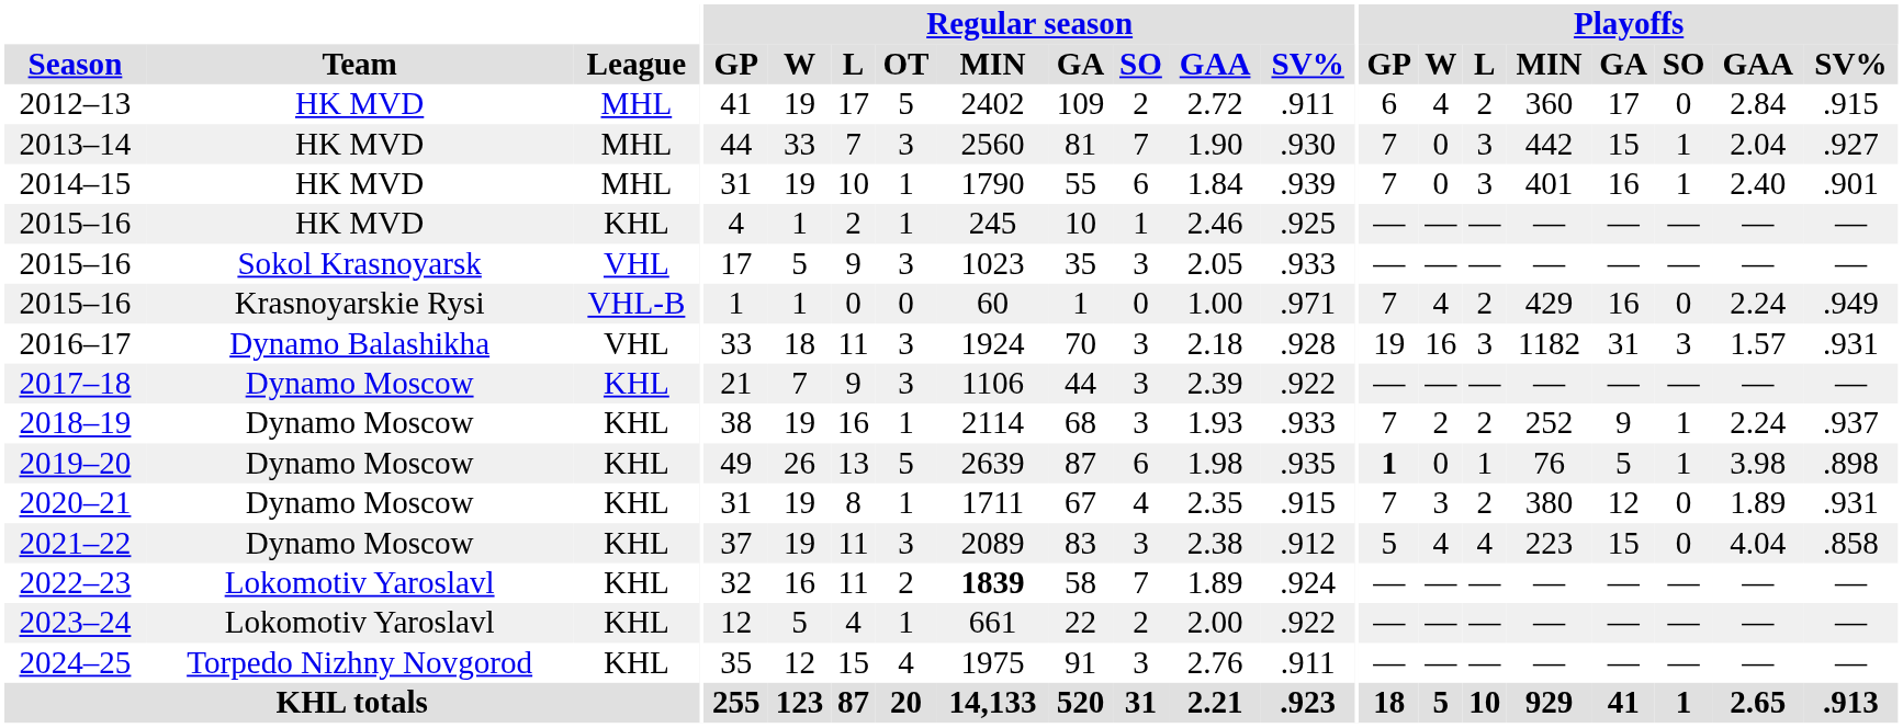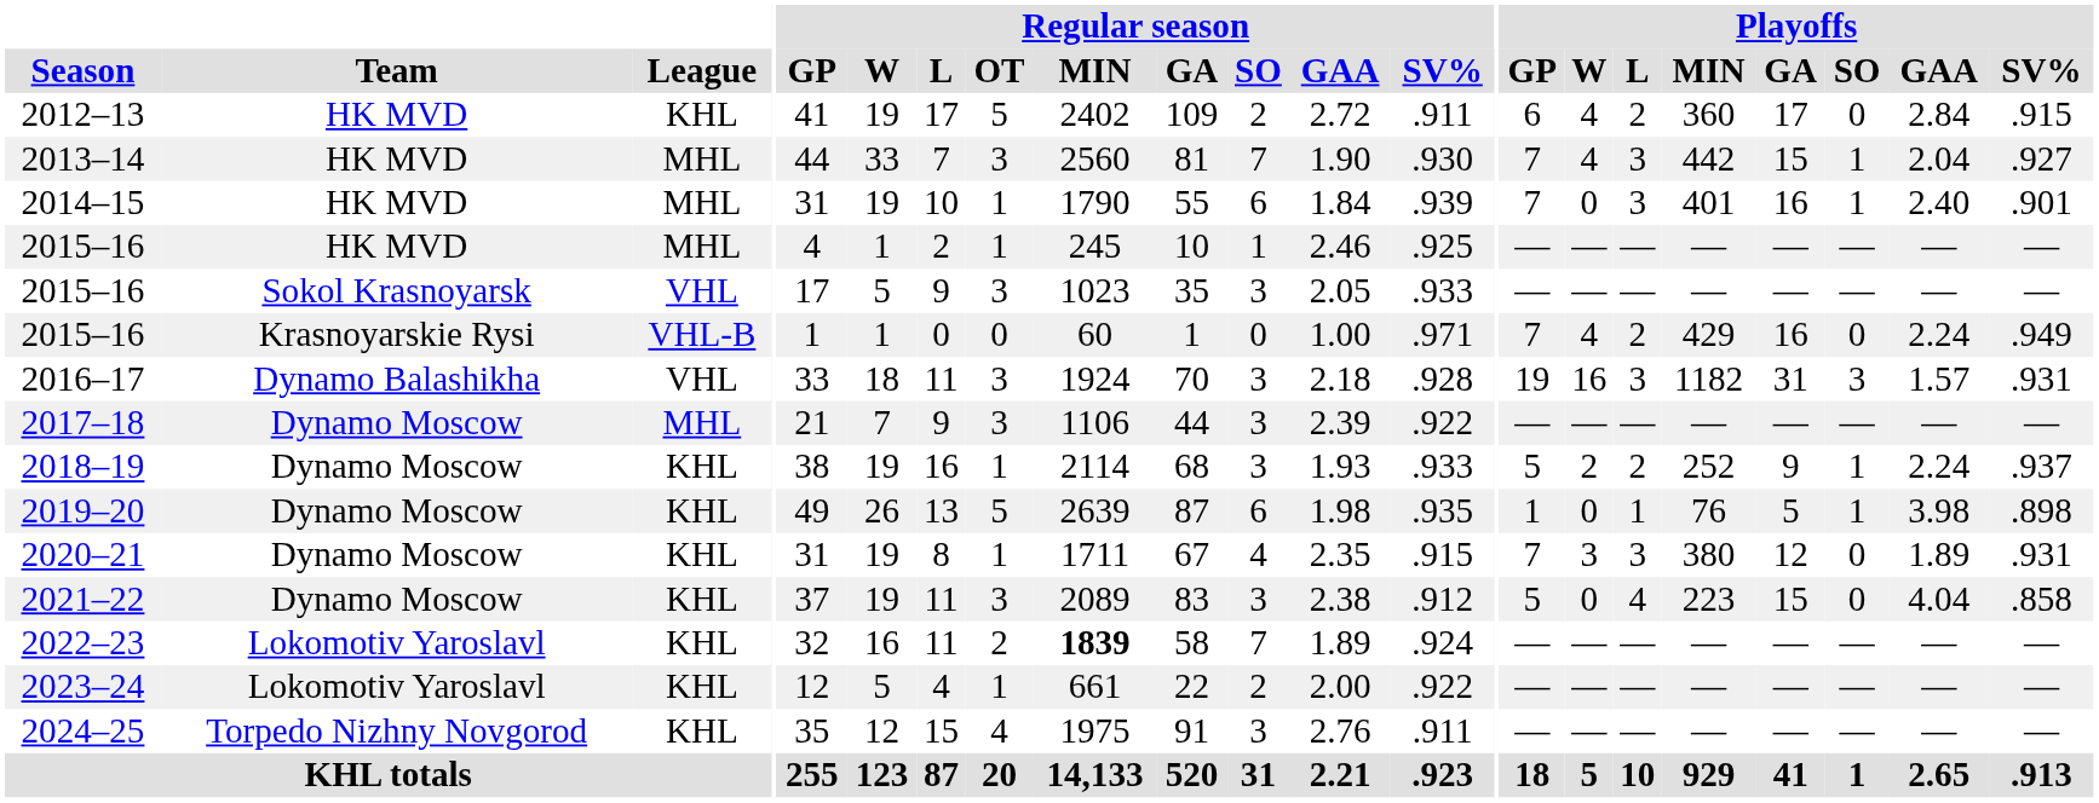 <table border="0" cellpadding="1" cellspacing="0" style="text-align:center; width:75%;">
 <tr bgcolor="#e0e0e0">
 <th colspan="3" bgcolor="#ffffff"></th>
 <th rowspan="99" bgcolor="#ffffff"></th>
 <th colspan="9" bgcolor="#e0e0e0"><a href='#'>Regular season</a></th>
 <th rowspan="99" bgcolor="#ffffff"></th>
 <th colspan="8" bgcolor="#e0e0e0"><a href='#'>Playoffs</a></th>
 </tr>
 <tr bgcolor="#e0e0e0">
 <th><a href='#'>Season</a></th>
 <th>Team</th>
 <th>League</th>
 <th>GP</th>
 <th>W</th>
 <th>L</th>
 <th>OT</th>
 <th>MIN</th>
 <th>GA</th>
 <th><a href='#'>SO</a></th>
 <th><a href='#'>GAA</a></th>
 <th><a href='#'>SV%</a></th>
 <th>GP</th>
 <th>W</th>
 <th>L</th>
 <th>MIN</th>
 <th>GA</th>
 <th>SO</th>
 <th>GAA</th>
 <th>SV%</th>
 </tr>
 <tr>
 <td>2012–13</td>
 <td><a href='#'>HK MVD</a></td>
-<td><a href='#'>MHL</a></td>
+<td>KHL</td>
 <td>41</td>
 <td>19</td>
 <td>17</td>
 <td>5</td>
 <td>2402</td>
 <td>109</td>
 <td>2</td>
 <td>2.72</td>
 <td>.911</td>
 <td>6</td>
 <td>4</td>
 <td>2</td>
 <td>360</td>
 <td>17</td>
 <td>0</td>
 <td>2.84</td>
 <td>.915</td>
 </tr>
 <tr bgcolor="#f0f0f0">
 <td>2013–14</td>
 <td>HK MVD</td>
 <td>MHL</td>
 <td>44</td>
 <td>33</td>
 <td>7</td>
 <td>3</td>
 <td>2560</td>
 <td>81</td>
 <td>7</td>
 <td>1.90</td>
 <td>.930</td>
 <td>7</td>
-<td>0</td>
+<td>4</td>
 <td>3</td>
 <td>442</td>
 <td>15</td>
 <td>1</td>
 <td>2.04</td>
 <td>.927</td>
 </tr>
 <tr>
 <td>2014–15</td>
 <td>HK MVD</td>
 <td>MHL</td>
 <td>31</td>
 <td>19</td>
 <td>10</td>
 <td>1</td>
 <td>1790</td>
 <td>55</td>
 <td>6</td>
 <td>1.84</td>
 <td>.939</td>
 <td>7</td>
 <td>0</td>
 <td>3</td>
 <td>401</td>
 <td>16</td>
 <td>1</td>
 <td>2.40</td>
 <td>.901</td>
 </tr>
 <tr bgcolor="#f0f0f0">
 <td>2015–16</td>
 <td>HK MVD</td>
-<td>KHL</td>
+<td>MHL</td>
 <td>4</td>
 <td>1</td>
 <td>2</td>
 <td>1</td>
 <td>245</td>
 <td>10</td>
 <td>1</td>
 <td>2.46</td>
 <td>.925</td>
 <td>—</td>
 <td>—</td>
 <td>—</td>
 <td>—</td>
 <td>—</td>
 <td>—</td>
 <td>—</td>
 <td>—</td>
 </tr>
 <tr>
 <td>2015–16</td>
 <td><a href='#'>Sokol Krasnoyarsk</a></td>
 <td><a href='#'>VHL</a></td>
 <td>17</td>
 <td>5</td>
 <td>9</td>
 <td>3</td>
 <td>1023</td>
 <td>35</td>
 <td>3</td>
 <td>2.05</td>
 <td>.933</td>
 <td>—</td>
 <td>—</td>
 <td>—</td>
 <td>—</td>
 <td>—</td>
 <td>—</td>
 <td>—</td>
 <td>—</td>
 </tr>
 <tr bgcolor="#f0f0f0">
 <td>2015–16</td>
 <td>Krasnoyarskie Rysi</td>
 <td><a href='#'>VHL-B</a></td>
 <td>1</td>
 <td>1</td>
 <td>0</td>
 <td>0</td>
 <td>60</td>
 <td>1</td>
 <td>0</td>
 <td>1.00</td>
 <td>.971</td>
 <td>7</td>
 <td>4</td>
 <td>2</td>
 <td>429</td>
 <td>16</td>
 <td>0</td>
 <td>2.24</td>
 <td>.949</td>
 </tr>
 <tr>
 <td>2016–17</td>
 <td><a href='#'>Dynamo Balashikha</a></td>
 <td>VHL</td>
 <td>33</td>
 <td>18</td>
 <td>11</td>
 <td>3</td>
 <td>1924</td>
 <td>70</td>
 <td>3</td>
 <td>2.18</td>
 <td>.928</td>
 <td>19</td>
 <td>16</td>
 <td>3</td>
 <td>1182</td>
 <td>31</td>
 <td>3</td>
 <td>1.57</td>
 <td>.931</td>
 </tr>
 <tr bgcolor="#f0f0f0">
 <td><a href='#'>2017–18</a></td>
 <td><a href='#'>Dynamo Moscow</a></td>
-<td><a href='#'>KHL</a></td>
+<td><a href='#'>MHL</a></td>
 <td>21</td>
 <td>7</td>
 <td>9</td>
 <td>3</td>
 <td>1106</td>
 <td>44</td>
 <td>3</td>
 <td>2.39</td>
 <td>.922</td>
 <td>—</td>
 <td>—</td>
 <td>—</td>
 <td>—</td>
 <td>—</td>
 <td>—</td>
 <td>—</td>
 <td>—</td>
 </tr>
 <tr>
 <td><a href='#'>2018–19</a></td>
 <td>Dynamo Moscow</td>
 <td>KHL</td>
 <td>38</td>
 <td>19</td>
 <td>16</td>
 <td>1</td>
 <td>2114</td>
 <td>68</td>
 <td>3</td>
 <td>1.93</td>
 <td>.933</td>
-<td>7</td>
+<td>5</td>
 <td>2</td>
 <td>2</td>
 <td>252</td>
 <td>9</td>
 <td>1</td>
 <td>2.24</td>
 <td>.937</td>
 </tr>
 <tr bgcolor="#f0f0f0">
 <td><a href='#'>2019–20</a></td>
 <td>Dynamo Moscow</td>
 <td>KHL</td>
 <td>49</td>
 <td>26</td>
 <td>13</td>
 <td>5</td>
 <td>2639</td>
 <td>87</td>
 <td>6</td>
 <td>1.98</td>
 <td>.935</td>
-<td><strong>1</strong></td>
+<td>1</td>
 <td>0</td>
 <td>1</td>
 <td>76</td>
 <td>5</td>
 <td>1</td>
 <td>3.98</td>
 <td>.898</td>
 </tr>
 <tr>
 <td><a href='#'>2020–21</a></td>
 <td>Dynamo Moscow</td>
 <td>KHL</td>
 <td>31</td>
 <td>19</td>
 <td>8</td>
 <td>1</td>
 <td>1711</td>
 <td>67</td>
 <td>4</td>
 <td>2.35</td>
 <td>.915</td>
 <td>7</td>
 <td>3</td>
-<td>2</td>
+<td>3</td>
 <td>380</td>
 <td>12</td>
 <td>0</td>
 <td>1.89</td>
 <td>.931</td>
 </tr>
 <tr bgcolor="#f0f0f0">
 <td><a href='#'>2021–22</a></td>
 <td>Dynamo Moscow</td>
 <td>KHL</td>
 <td>37</td>
 <td>19</td>
 <td>11</td>
 <td>3</td>
 <td>2089</td>
 <td>83</td>
 <td>3</td>
 <td>2.38</td>
 <td>.912</td>
 <td>5</td>
-<td>4</td>
+<td>0</td>
 <td>4</td>
 <td>223</td>
 <td>15</td>
 <td>0</td>
 <td>4.04</td>
 <td>.858</td>
 </tr>
 <tr>
 <td><a href='#'>2022–23</a></td>
 <td><a href='#'>Lokomotiv Yaroslavl</a></td>
 <td>KHL</td>
 <td>32</td>
 <td>16</td>
 <td>11</td>
 <td>2</td>
 <td><strong>1839</strong></td>
 <td>58</td>
 <td>7</td>
 <td>1.89</td>
 <td>.924</td>
 <td>—</td>
 <td>—</td>
 <td>—</td>
 <td>—</td>
 <td>—</td>
 <td>—</td>
 <td>—</td>
 <td>—</td>
 </tr>
 <tr bgcolor="#f0f0f0">
 <td><a href='#'>2023–24</a></td>
 <td>Lokomotiv Yaroslavl</td>
 <td>KHL</td>
 <td>12</td>
 <td>5</td>
 <td>4</td>
 <td>1</td>
 <td>661</td>
 <td>22</td>
 <td>2</td>
 <td>2.00</td>
 <td>.922</td>
 <td>—</td>
 <td>—</td>
 <td>—</td>
 <td>—</td>
 <td>—</td>
 <td>—</td>
 <td>—</td>
 <td>—</td>
 </tr>
 <tr>
 <td><a href='#'>2024–25</a></td>
 <td><a href='#'>Torpedo Nizhny Novgorod</a></td>
 <td>KHL</td>
 <td>35</td>
 <td>12</td>
 <td>15</td>
 <td>4</td>
 <td>1975</td>
 <td>91</td>
 <td>3</td>
 <td>2.76</td>
 <td>.911</td>
 <td>—</td>
 <td>—</td>
 <td>—</td>
 <td>—</td>
 <td>—</td>
 <td>—</td>
 <td>—</td>
 <td>—</td>
 </tr>
 <tr bgcolor="#e0e0e0">
 <th colspan="3">KHL totals</th>
 <th>255</th>
 <th>123</th>
 <th>87</th>
 <th>20</th>
 <th>14,133</th>
 <th>520</th>
 <th>31</th>
 <th>2.21</th>
 <th>.923</th>
 <th>18</th>
 <th>5</th>
 <th>10</th>
 <th>929</th>
 <th>41</th>
 <th>1</th>
 <th>2.65</th>
 <th>.913</th>
 </tr>
 </table>
